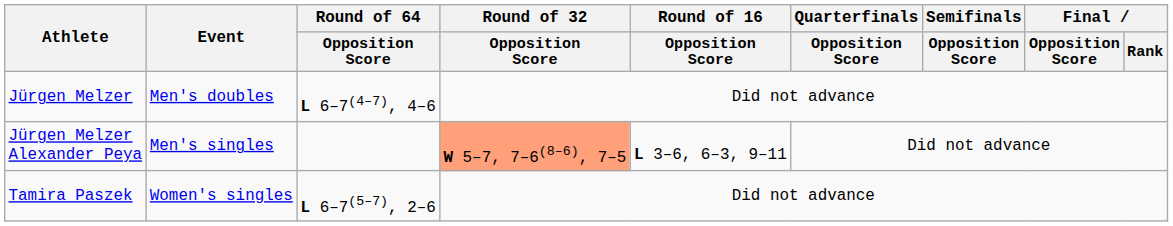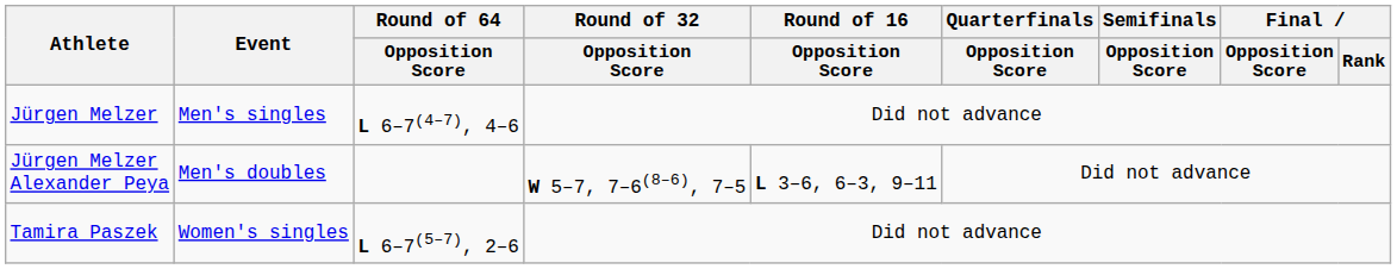 <table class=wikitable style="font-size:90%">
 <tr>
 <th rowspan="2">Athlete</th>
 <th rowspan="2">Event</th>
 <th>Round of 64</th>
 <th>Round of 32</th>
 <th>Round of 16</th>
 <th>Quarterfinals</th>
 <th>Semifinals</th>
 <th colspan=2>Final / </th>
 </tr>
 <tr style="font-size:95%">
 <th>Opposition<br>Score</th>
 <th>Opposition<br>Score</th>
 <th>Opposition<br>Score</th>
 <th>Opposition<br>Score</th>
 <th>Opposition<br>Score</th>
 <th>Opposition<br>Score</th>
 <th>Rank</th>
 </tr>
 <tr align=center>
 <td align=left><a href='#'>Jürgen Melzer</a></td>
-<td align=left><a href='#'>Men's doubles</a></td>
+<td align=left><a href='#'>Men's singles</a></td>
 <td><br><strong>L</strong> 6–7<sup>(4–7)</sup>, 4–6</td>
 <td colspan=6>Did not advance</td>
 </tr>
 <tr align=center>
 <td align=left><a href='#'>Jürgen Melzer</a><br><a href='#'>Alexander Peya</a></td>
-<td align=left><a href='#'>Men's singles</a></td>
+<td align=left><a href='#'>Men's doubles</a></td>
 <td></td>
-<td style="background: lightsalmon;"><br><strong>W</strong> 5–7, 7–6<sup>(8–6)</sup>, 7–5</td>
+<td><br><strong>W</strong> 5–7, 7–6<sup>(8–6)</sup>, 7–5</td>
 <td><br><strong>L</strong> 3–6, 6–3, 9–11</td>
 <td colspan=4>Did not advance</td>
 </tr>
 <tr align=center>
 <td align=left><a href='#'>Tamira Paszek</a></td>
 <td align=left><a href='#'>Women's singles</a></td>
 <td><br><strong>L</strong> 6–7<sup>(5–7)</sup>, 2–6</td>
 <td colspan=6>Did not advance</td>
 </tr>
 </table>
